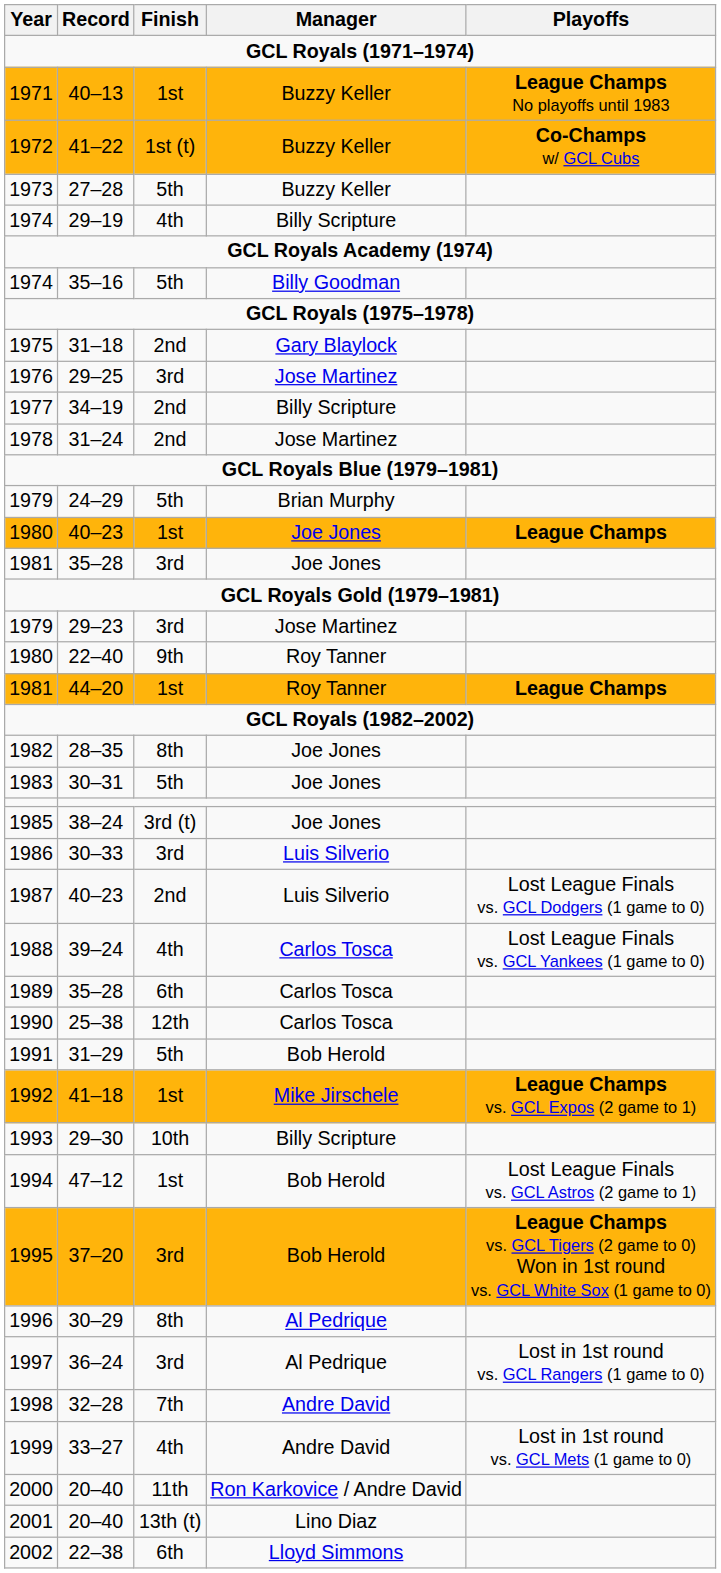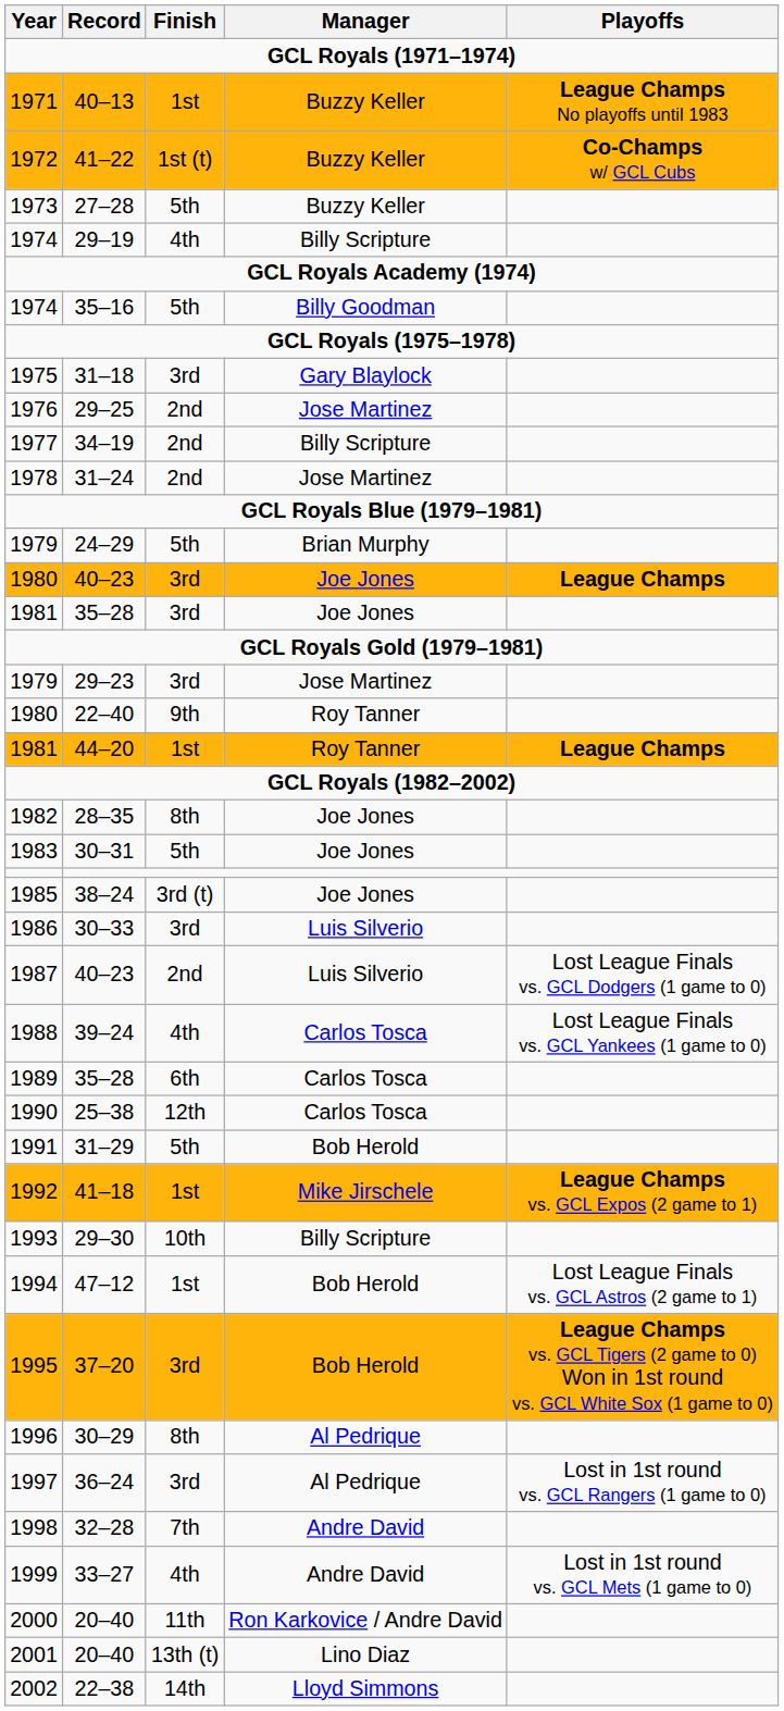 <table class="wikitable">
 <tr>
 <th>Year</th>
 <th>Record</th>
 <th>Finish</th>
 <th>Manager</th>
 <th>Playoffs</th>
 </tr>
 <tr>
 <td align=center colspan=6><strong>GCL Royals (1971–1974)</strong></td>
 </tr>
 <tr align=center bgcolor="#FFB40B">
 <td>1971</td>
 <td>40–13</td>
 <td>1st</td>
 <td>Buzzy Keller</td>
 <td><strong>League Champs</strong><br><small>No playoffs until 1983</small></td>
 </tr>
 <tr align=center bgcolor="#FFB40B">
 <td>1972</td>
 <td>41–22</td>
 <td>1st (t)</td>
 <td>Buzzy Keller</td>
 <td><strong>Co-Champs</strong><br><small>w/ <a href='#'>GCL Cubs</a></small></td>
 </tr>
 <tr align=center>
 <td>1973</td>
 <td>27–28</td>
 <td>5th</td>
 <td>Buzzy Keller</td>
 <td></td>
 </tr>
 <tr align=center>
 <td>1974</td>
 <td>29–19</td>
 <td>4th</td>
 <td>Billy Scripture</td>
 <td></td>
 </tr>
 <tr align=center>
 <td align=center colspan=6><strong>GCL Royals Academy (1974)</strong></td>
 </tr>
 <tr align=center>
 <td>1974</td>
 <td>35–16</td>
 <td>5th</td>
 <td><a href='#'>Billy Goodman</a></td>
 <td></td>
 </tr>
 <tr align=center>
 <td align=center colspan=6><strong>GCL Royals (1975–1978)</strong></td>
 </tr>
 <tr align=center>
 <td>1975</td>
 <td>31–18</td>
-<td>2nd</td>
+<td>3rd</td>
 <td><a href='#'>Gary Blaylock</a></td>
 <td></td>
 </tr>
 <tr align=center>
 <td>1976</td>
 <td>29–25</td>
-<td>3rd</td>
+<td>2nd</td>
 <td><a href='#'>Jose Martinez</a></td>
 <td></td>
 </tr>
 <tr align=center>
 <td>1977</td>
 <td>34–19</td>
 <td>2nd</td>
 <td>Billy Scripture</td>
 <td></td>
 </tr>
 <tr align=center>
 <td>1978</td>
 <td>31–24</td>
 <td>2nd</td>
 <td>Jose Martinez</td>
 <td></td>
 </tr>
 <tr align=center>
 <td align=center colspan=6><strong>GCL Royals Blue (1979–1981)</strong></td>
 </tr>
 <tr align=center>
 <td>1979</td>
 <td>24–29</td>
 <td>5th</td>
 <td>Brian Murphy</td>
 <td></td>
 </tr>
 <tr align=center bgcolor="#FFB40B">
 <td>1980</td>
 <td>40–23</td>
-<td>1st</td>
+<td>3rd</td>
 <td><a href='#'>Joe Jones</a></td>
 <td><strong>League Champs</strong></td>
 </tr>
 <tr align=center>
 <td>1981</td>
 <td>35–28</td>
 <td>3rd</td>
 <td>Joe Jones</td>
 <td></td>
 </tr>
 <tr align=center>
 <td align=center colspan=6><strong>GCL Royals Gold (1979–1981)</strong></td>
 </tr>
 <tr align=center>
 <td>1979</td>
 <td>29–23</td>
 <td>3rd</td>
 <td>Jose Martinez</td>
 <td></td>
 </tr>
 <tr align=center>
 <td>1980</td>
 <td>22–40</td>
 <td>9th</td>
 <td>Roy Tanner</td>
 <td></td>
 </tr>
 <tr align=center bgcolor="#FFB40B">
 <td>1981</td>
 <td>44–20</td>
 <td>1st</td>
 <td>Roy Tanner</td>
 <td><strong>League Champs</strong></td>
 </tr>
 <tr align=center>
 <td align=center colspan=6><strong>GCL Royals (1982–2002)</strong></td>
 </tr>
 <tr align=center>
 <td>1982</td>
 <td>28–35</td>
 <td>8th</td>
 <td>Joe Jones</td>
 <td></td>
 </tr>
 <tr align=center>
 <td>1983</td>
 <td>30–31</td>
 <td>5th</td>
 <td>Joe Jones</td>
 <td></td>
 </tr>
 <tr align=center>
 <td></td>
 </tr>
 <tr align=center>
 <td>1985</td>
 <td>38–24</td>
 <td>3rd (t)</td>
 <td>Joe Jones</td>
 <td></td>
 </tr>
 <tr align=center>
 <td>1986</td>
 <td>30–33</td>
 <td>3rd</td>
 <td><a href='#'>Luis Silverio</a></td>
 <td></td>
 </tr>
 <tr align=center>
 <td>1987</td>
 <td>40–23</td>
 <td>2nd</td>
 <td>Luis Silverio</td>
 <td>Lost League Finals<br><small>vs. <a href='#'>GCL Dodgers</a> (1 game to 0)</small></td>
 </tr>
 <tr align=center>
 <td>1988</td>
 <td>39–24</td>
 <td>4th</td>
 <td><a href='#'>Carlos Tosca</a></td>
 <td>Lost League Finals<br><small>vs. <a href='#'>GCL Yankees</a> (1 game to 0)</small></td>
 </tr>
 <tr align=center>
 <td>1989</td>
 <td>35–28</td>
 <td>6th</td>
 <td>Carlos Tosca</td>
 <td></td>
 </tr>
 <tr align=center>
 <td>1990</td>
 <td>25–38</td>
 <td>12th</td>
 <td>Carlos Tosca</td>
 <td></td>
 </tr>
 <tr align=center>
 <td>1991</td>
 <td>31–29</td>
 <td>5th</td>
 <td>Bob Herold</td>
 <td></td>
 </tr>
 <tr align=center bgcolor="#FFB40B">
 <td>1992</td>
 <td>41–18</td>
 <td>1st</td>
 <td><a href='#'>Mike Jirschele</a></td>
 <td><strong>League Champs</strong><br><small>vs. <a href='#'>GCL Expos</a> (2 game to 1)</small></td>
 </tr>
 <tr align=center>
 <td>1993</td>
 <td>29–30</td>
 <td>10th</td>
 <td>Billy Scripture</td>
 <td></td>
 </tr>
 <tr align=center>
 <td>1994</td>
 <td>47–12</td>
 <td>1st</td>
 <td>Bob Herold</td>
 <td>Lost League Finals<br><small>vs. <a href='#'>GCL Astros</a> (2 game to 1)</small></td>
 </tr>
 <tr align=center bgcolor="#FFB40B">
 <td>1995</td>
 <td>37–20</td>
 <td>3rd</td>
 <td>Bob Herold</td>
 <td><strong>League Champs</strong><br><small>vs. <a href='#'>GCL Tigers</a> (2 game to 0)</small><br>Won in 1st round<br><small>vs. <a href='#'>GCL White Sox</a> (1 game to 0)</small></td>
 </tr>
 <tr align=center>
 <td>1996</td>
 <td>30–29</td>
 <td>8th</td>
 <td><a href='#'>Al Pedrique</a></td>
 <td></td>
 </tr>
 <tr align=center>
 <td>1997</td>
 <td>36–24</td>
 <td>3rd</td>
 <td>Al Pedrique</td>
 <td>Lost in 1st round<br><small>vs. <a href='#'>GCL Rangers</a> (1 game to 0)</small></td>
 </tr>
 <tr align=center>
 <td>1998</td>
 <td>32–28</td>
 <td>7th</td>
 <td><a href='#'>Andre David</a></td>
 <td></td>
 </tr>
 <tr align=center>
 <td>1999</td>
 <td>33–27</td>
 <td>4th</td>
 <td>Andre David</td>
 <td>Lost in 1st round<br><small>vs. <a href='#'>GCL Mets</a> (1 game to 0)</small></td>
 </tr>
 <tr align=center>
 <td>2000</td>
 <td>20–40</td>
 <td>11th</td>
 <td><a href='#'>Ron Karkovice</a> / Andre David</td>
 <td></td>
 </tr>
 <tr align=center>
 <td>2001</td>
 <td>20–40</td>
 <td>13th (t)</td>
 <td>Lino Diaz</td>
 <td></td>
 </tr>
 <tr align=center>
 <td>2002</td>
 <td>22–38</td>
-<td>6th</td>
+<td>14th</td>
 <td><a href='#'>Lloyd Simmons</a></td>
 <td></td>
 </tr>
 </table>
